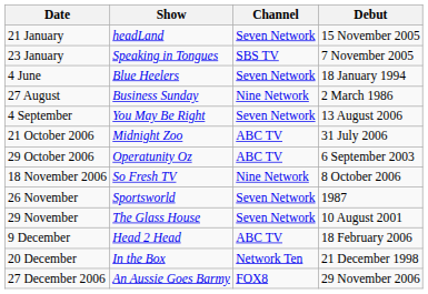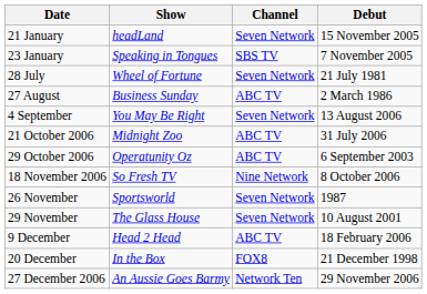 <table class="wikitable">
 <tr>
 <th>Date</th>
 <th>Show</th>
 <th>Channel</th>
 <th>Debut</th>
 </tr>
 <tr>
 <td>21 January</td>
 <td><em><a href='#'>headLand</a></em></td>
 <td><a href='#'>Seven Network</a></td>
 <td>15 November 2005</td>
 </tr>
 <tr>
 <td>23 January</td>
 <td><em><a href='#'>Speaking in Tongues</a></em></td>
 <td><a href='#'>SBS TV</a></td>
 <td>7 November 2005</td>
 </tr>
 <tr>
-<td>4 June</td>
-<td><em><a href='#'>Blue Heelers</a></em></td>
+<td>28 July</td>
+<td><em><a href='#'>Wheel of Fortune</a></em></td>
 <td><a href='#'>Seven Network</a></td>
-<td>18 January 1994</td>
+<td>21 July 1981</td>
 </tr>
 <tr>
 <td>27 August</td>
 <td><em><a href='#'>Business Sunday</a></em></td>
-<td><a href='#'>Nine Network</a></td>
+<td><a href='#'>ABC TV</a></td>
 <td>2 March 1986</td>
 </tr>
 <tr>
 <td>4 September</td>
 <td><em><a href='#'>You May Be Right</a></em></td>
 <td><a href='#'>Seven Network</a></td>
 <td>13 August 2006</td>
 </tr>
 <tr>
 <td>21 October 2006</td>
 <td><em><a href='#'>Midnight Zoo</a></em></td>
 <td><a href='#'>ABC TV</a></td>
 <td>31 July 2006</td>
 </tr>
 <tr>
 <td>29 October 2006</td>
 <td><em><a href='#'>Operatunity Oz</a></em></td>
 <td><a href='#'>ABC TV</a></td>
 <td>6 September 2003</td>
 </tr>
 <tr>
 <td>18 November 2006</td>
 <td><em><a href='#'>So Fresh TV</a></em></td>
 <td><a href='#'>Nine Network</a></td>
 <td>8 October 2006</td>
 </tr>
 <tr>
 <td>26 November</td>
 <td><em><a href='#'>Sportsworld</a></em></td>
 <td><a href='#'>Seven Network</a></td>
 <td>1987</td>
 </tr>
 <tr>
 <td>29 November</td>
 <td><em><a href='#'>The Glass House</a></em></td>
 <td><a href='#'>Seven Network</a></td>
 <td>10 August 2001</td>
 </tr>
 <tr>
 <td>9 December</td>
 <td><em><a href='#'>Head 2 Head</a></em></td>
 <td><a href='#'>ABC TV</a></td>
 <td>18 February 2006</td>
 </tr>
 <tr>
 <td>20 December</td>
 <td><em><a href='#'>In the Box</a></em></td>
-<td><a href='#'>Network Ten</a></td>
+<td><a href='#'>FOX8</a></td>
 <td>21 December 1998</td>
 </tr>
 <tr>
 <td>27 December 2006</td>
 <td><em><a href='#'>An Aussie Goes Barmy</a></em></td>
-<td><a href='#'>FOX8</a></td>
+<td><a href='#'>Network Ten</a></td>
 <td>29 November 2006</td>
 </tr>
 </table>
